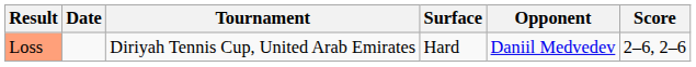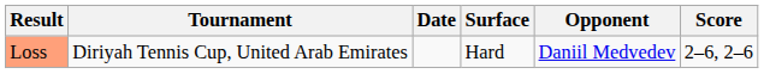 <table class="sortable wikitable">
 <tr>
 <th>Result</th>
+<th>Tournament</th>
 <th>Date</th>
-<th>Tournament</th>
 <th>Surface</th>
 <th>Opponent</th>
 <th class=unsortable>Score</th>
 </tr>
 <tr>
 <td style=background:#ffa07a>Loss</td>
+<td>Diriyah Tennis Cup, United Arab Emirates</td>
 <td></td>
-<td>Diriyah Tennis Cup, United Arab Emirates</td>
 <td>Hard</td>
 <td> <a href='#'>Daniil Medvedev</a></td>
 <td>2–6, 2–6</td>
 </tr>
 </table>
